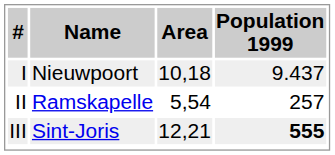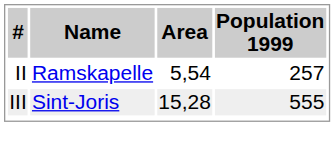 <table border="0" style="border: 1px solid #999; background-color:#FFFFFF">
 <tr align="center" bgcolor="#CCCCCC">
 <th>#</th>
 <th>Name</th>
 <th>Area</th>
 <th>Population<br>1999</th>
-</tr>
-<tr align="right" bgcolor="#efefef">
-<td>I</td>
-<td align="left">Nieuwpoort</td>
-<td>10,18</td>
-<td>9.437</td>
 </tr>
 <tr align="right">
 <td>II</td>
 <td align="left"><a href='#'>Ramskapelle</a></td>
 <td>5,54</td>
 <td>257</td>
 </tr>
 <tr align="right" bgcolor="#efefef">
 <td>III</td>
 <td align="left"><a href='#'>Sint-Joris</a></td>
-<td>12,21</td>
-<td><strong>555</strong></td>
+<td>15,28</td>
+<td>555</td>
 </tr>
 <tr align="right">
 </tr>
 </table>
